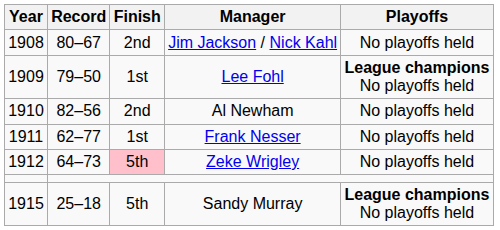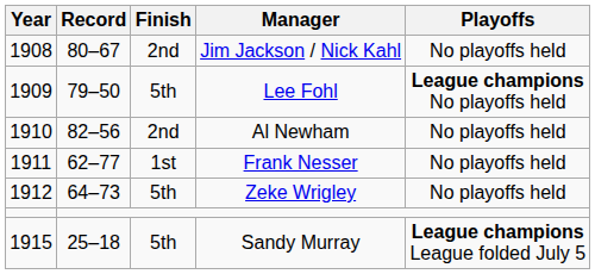 <table class="wikitable">
 <tr style="background: #F2F2F2;">
 <th>Year</th>
 <th>Record</th>
 <th>Finish</th>
 <th>Manager</th>
 <th>Playoffs</th>
 </tr>
 <tr align=center>
 <td>1908</td>
 <td>80–67</td>
 <td>2nd</td>
 <td><a href='#'>Jim Jackson</a> / <a href='#'>Nick Kahl</a></td>
 <td>No playoffs held</td>
 </tr>
 <tr align=center>
 <td>1909</td>
 <td>79–50</td>
-<td>1st</td>
+<td>5th</td>
 <td><a href='#'>Lee Fohl</a></td>
 <td><strong>League champions</strong><br>No playoffs held</td>
 </tr>
 <tr align=center>
 <td>1910</td>
 <td>82–56</td>
 <td>2nd</td>
 <td>Al Newham</td>
 <td>No playoffs held</td>
 </tr>
 <tr align=center>
 <td>1911</td>
 <td>62–77</td>
 <td>1st</td>
 <td><a href='#'>Frank Nesser</a></td>
 <td>No playoffs held</td>
 </tr>
 <tr align=center>
 <td>1912</td>
 <td>64–73</td>
-<td style="background: pink;">5th</td>
+<td>5th</td>
 <td><a href='#'>Zeke Wrigley</a></td>
 <td>No playoffs held</td>
 </tr>
 <tr align=center>
 <td></td>
 </tr>
 <tr align=center>
 <td>1915</td>
 <td>25–18</td>
 <td>5th</td>
 <td>Sandy Murray</td>
-<td><strong>League champions</strong><br>No playoffs held</td>
+<td><strong>League champions</strong><br>League folded July 5</td>
 </tr>
 <tr align=center>
 </tr>
 </table>
